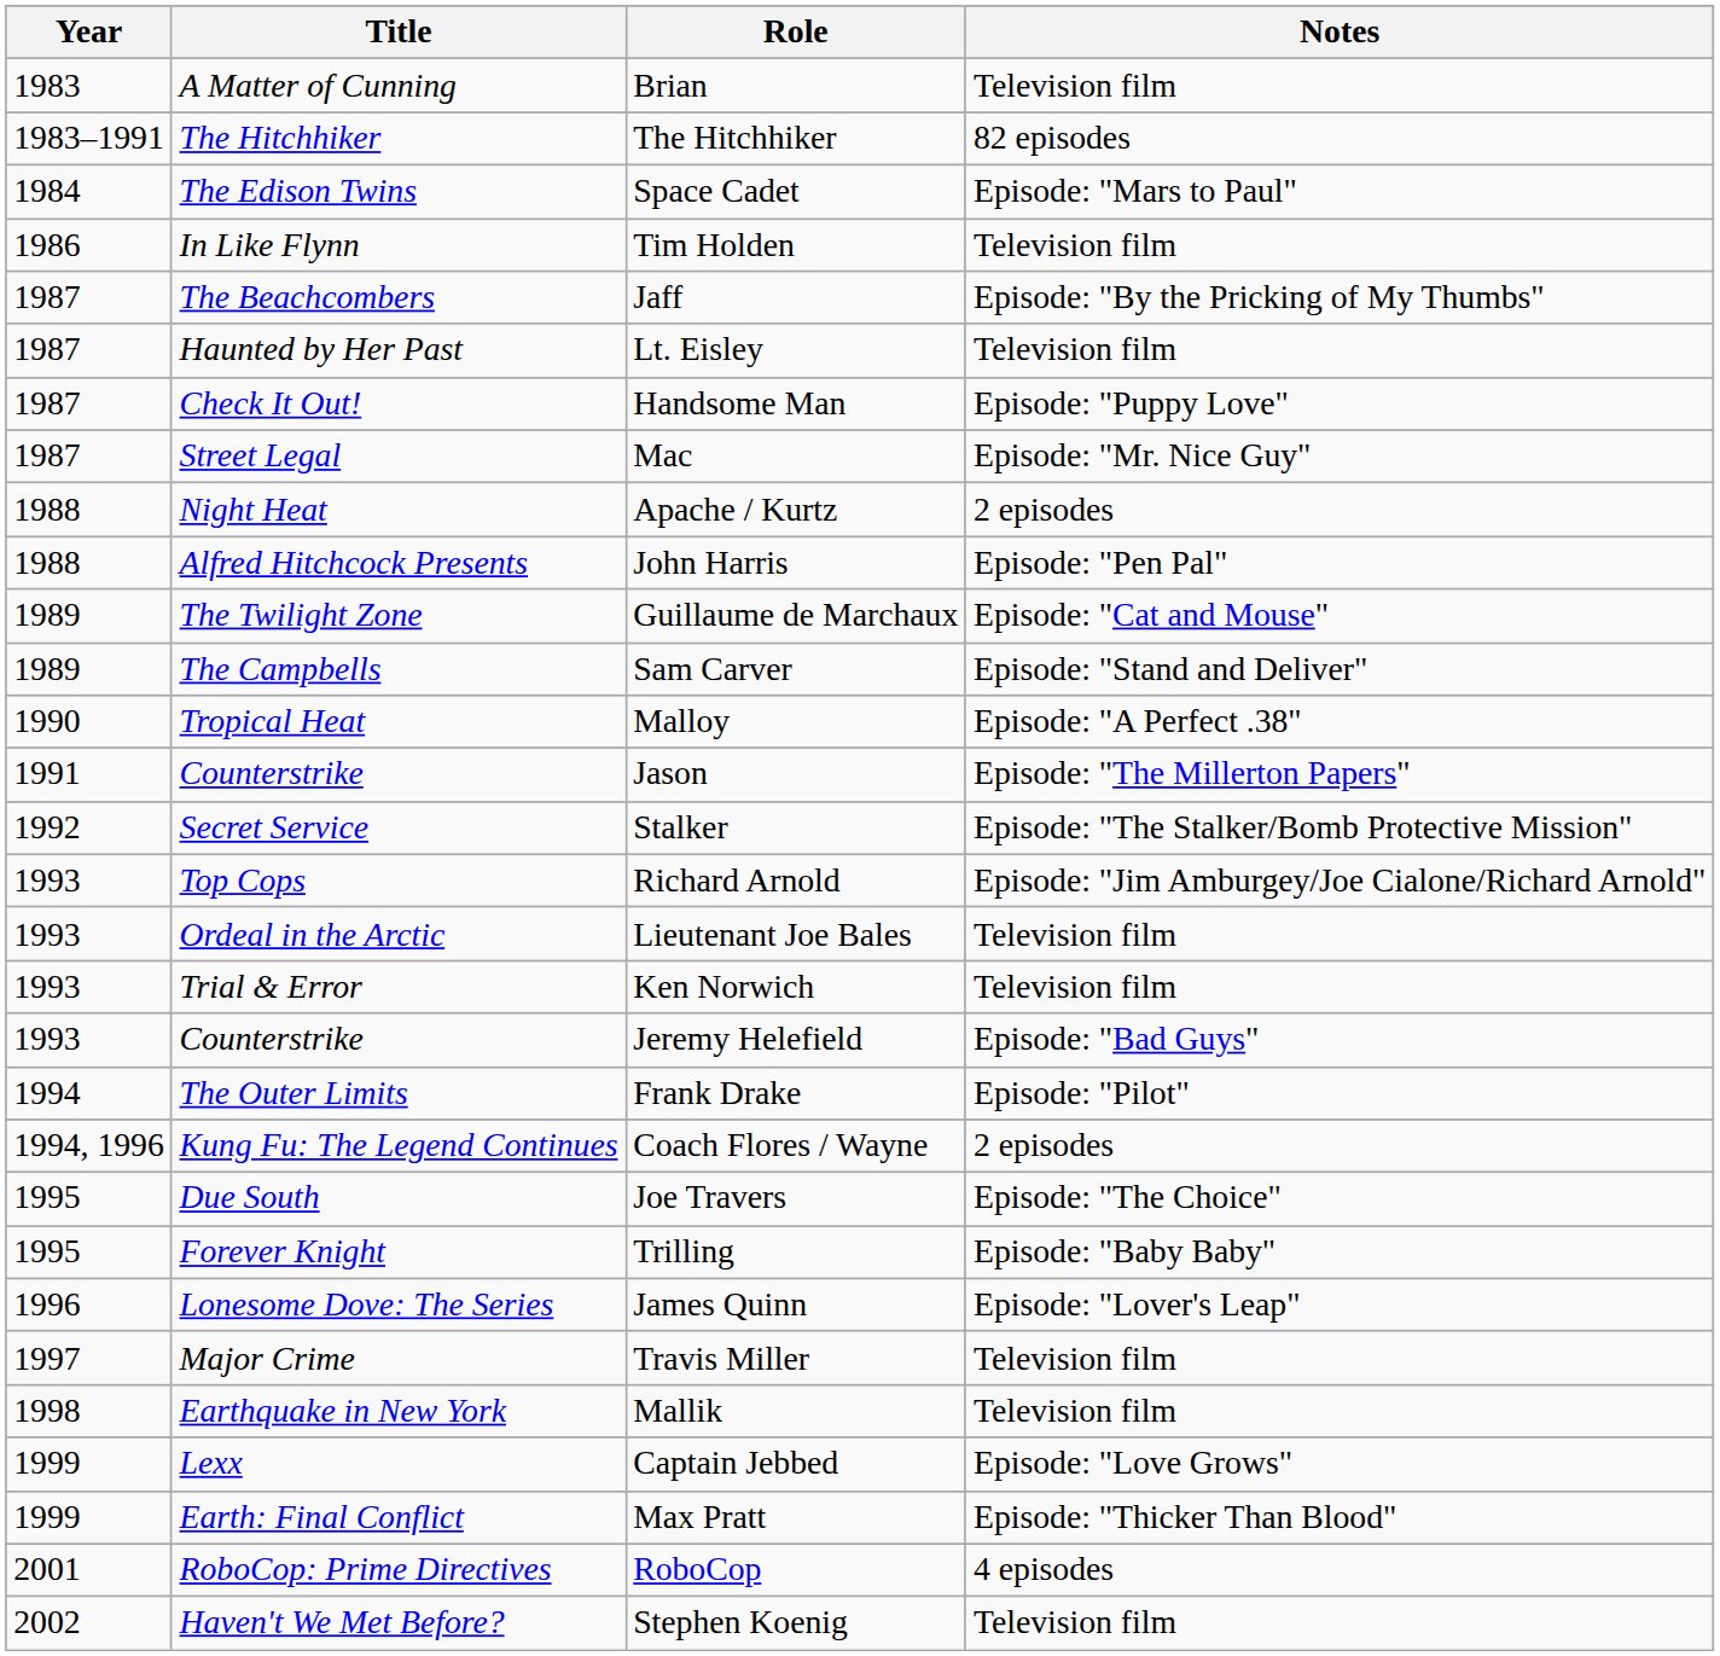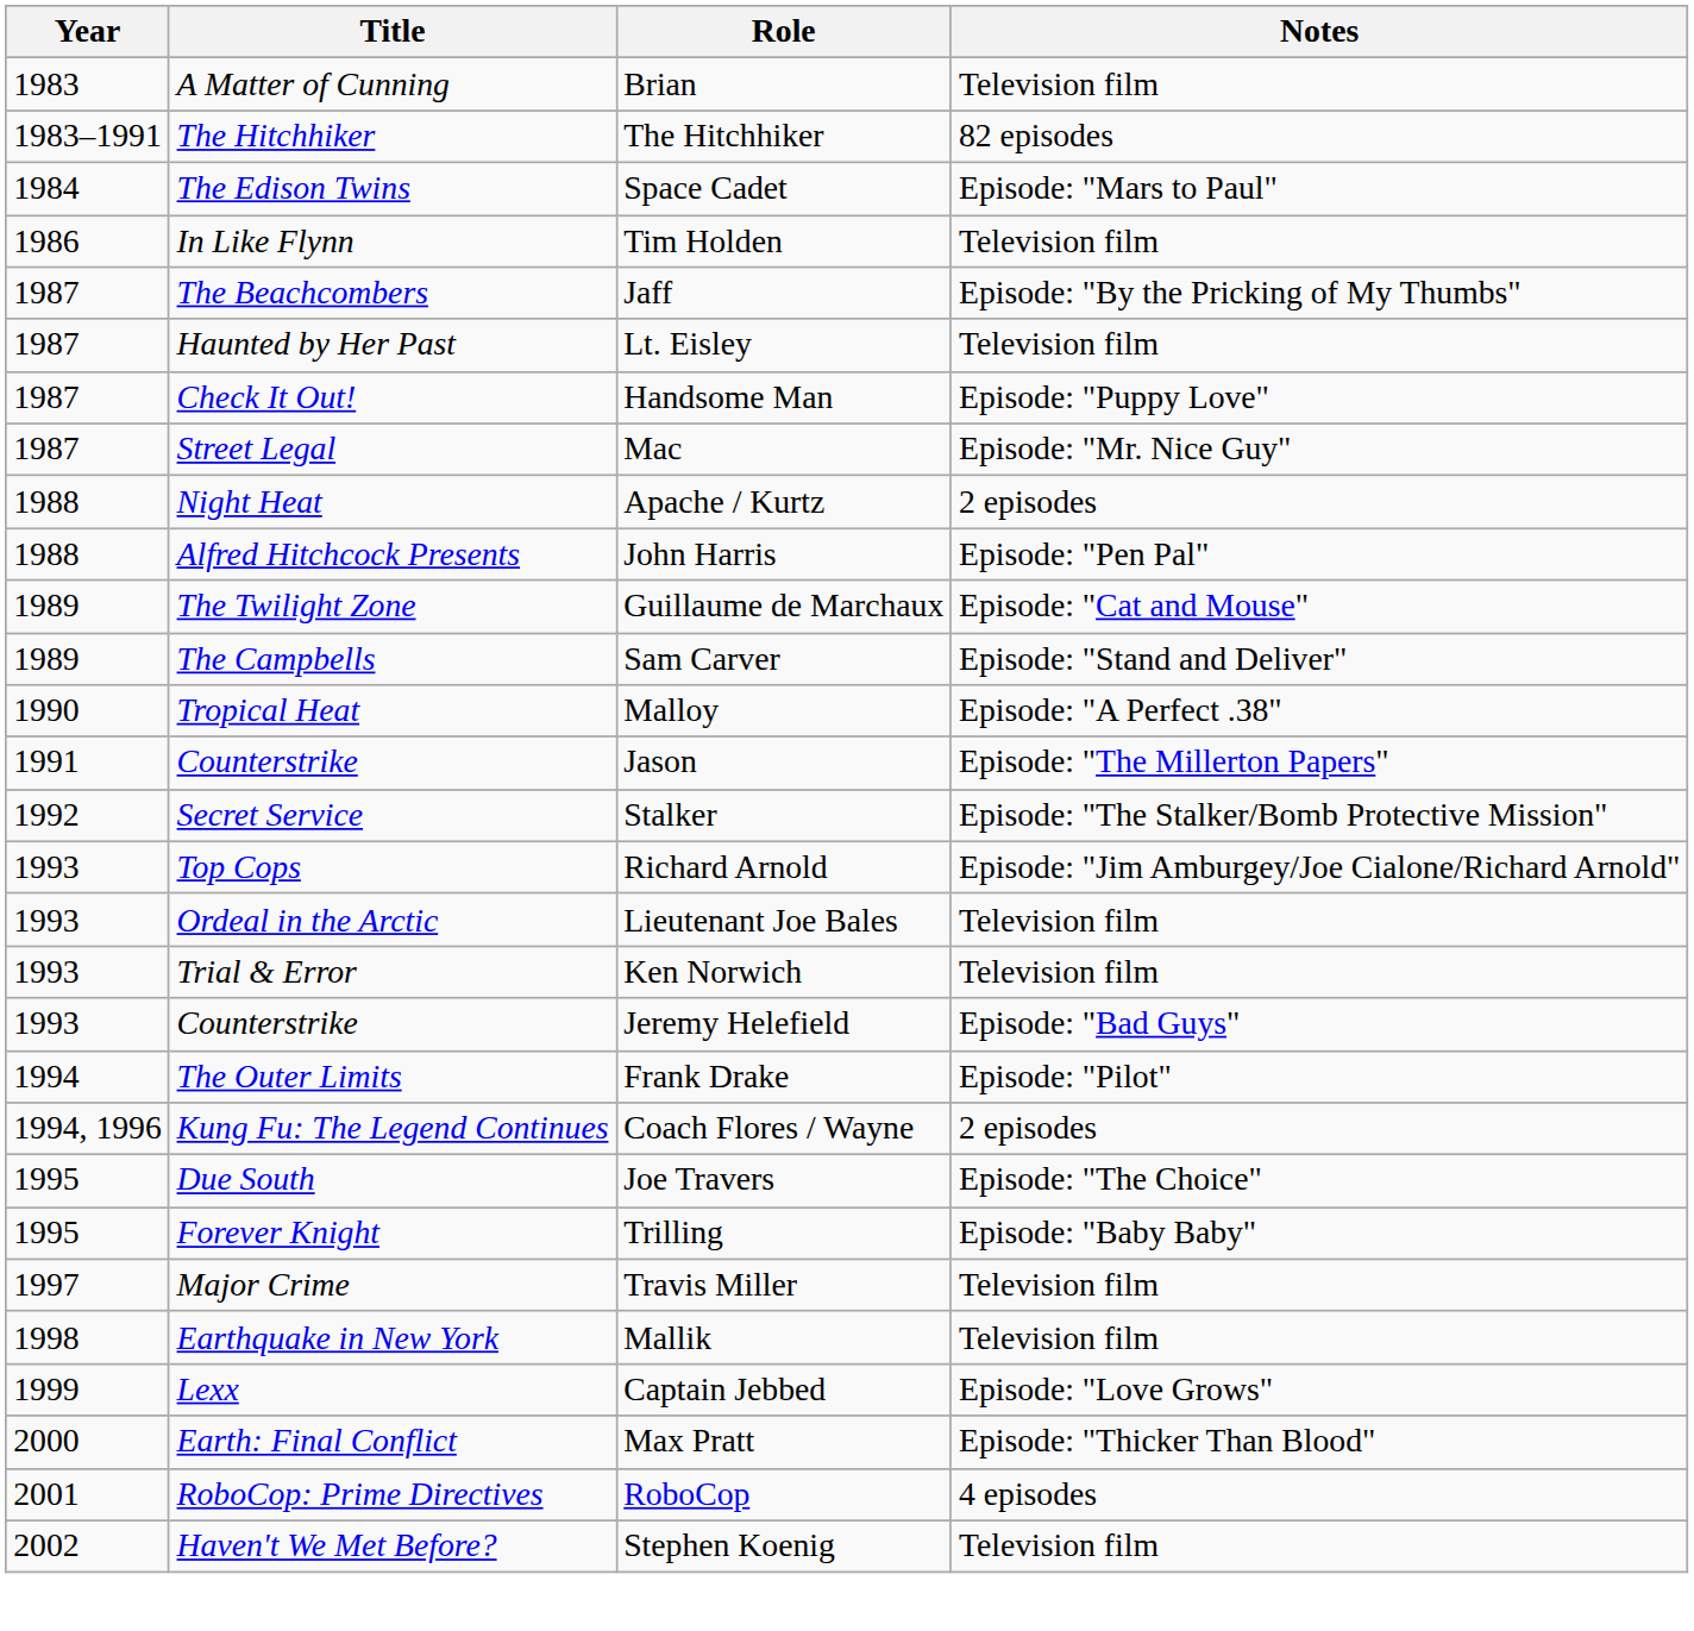 <table class="wikitable sortable">
 <tr>
 <th>Year</th>
 <th>Title</th>
 <th>Role</th>
 <th class="unsortable">Notes</th>
 </tr>
 <tr>
 <td>1983</td>
 <td data-sort-value="Matter of Cunning, A"><em>A Matter of Cunning</em></td>
 <td>Brian</td>
 <td>Television film</td>
 </tr>
 <tr>
 <td>1983–1991</td>
 <td data-sort-value="Hitchhiker, The"><a href='#'><em>The Hitchhiker</em></a></td>
 <td>The Hitchhiker</td>
 <td>82 episodes</td>
 </tr>
 <tr>
 <td>1984</td>
 <td data-sort-value="Edison Twins, The"><em><a href='#'>The Edison Twins</a></em></td>
 <td>Space Cadet</td>
 <td>Episode: "Mars to Paul"</td>
 </tr>
 <tr>
 <td>1986</td>
 <td><em>In Like Flynn</em></td>
 <td>Tim Holden</td>
 <td>Television film</td>
 </tr>
 <tr>
 <td>1987</td>
 <td data-sort-value="Beachcombers, The"><em><a href='#'>The Beachcombers</a></em></td>
 <td>Jaff</td>
 <td>Episode: "By the Pricking of My Thumbs"</td>
 </tr>
 <tr>
 <td>1987</td>
 <td><em>Haunted by Her Past</em></td>
 <td>Lt. Eisley</td>
 <td>Television film</td>
 </tr>
 <tr>
 <td>1987</td>
 <td><a href='#'><em>Check It Out!</em></a></td>
 <td>Handsome Man</td>
 <td>Episode: "Puppy Love"</td>
 </tr>
 <tr>
 <td>1987</td>
 <td><a href='#'><em>Street Legal</em></a></td>
 <td>Mac</td>
 <td>Episode: "Mr. Nice Guy"</td>
 </tr>
 <tr>
 <td>1988</td>
 <td><em><a href='#'>Night Heat</a></em></td>
 <td>Apache / Kurtz</td>
 <td>2 episodes</td>
 </tr>
 <tr>
 <td>1988</td>
 <td><a href='#'><em>Alfred Hitchcock Presents</em></a></td>
 <td>John Harris</td>
 <td>Episode: "Pen Pal"</td>
 </tr>
 <tr>
 <td>1989</td>
 <td data-sort-value="Twilight Zone, The"><a href='#'><em>The Twilight Zone</em></a></td>
 <td>Guillaume de Marchaux</td>
 <td>Episode: "<a href='#'>Cat and Mouse</a>"</td>
 </tr>
 <tr>
 <td>1989</td>
 <td data-sort-value="Campbells, The"><em><a href='#'>The Campbells</a></em></td>
 <td>Sam Carver</td>
 <td>Episode: "Stand and Deliver"</td>
 </tr>
 <tr>
 <td>1990</td>
 <td><em><a href='#'>Tropical Heat</a></em></td>
 <td>Malloy</td>
 <td>Episode: "A Perfect .38"</td>
 </tr>
 <tr>
 <td>1991</td>
 <td><em><a href='#'>Counterstrike</a></em></td>
 <td>Jason</td>
 <td>Episode: "<a href='#'>The Millerton Papers</a>"</td>
 </tr>
 <tr>
 <td>1992</td>
 <td><a href='#'><em>Secret Service</em></a></td>
 <td>Stalker</td>
 <td>Episode: "The Stalker/Bomb Protective Mission"</td>
 </tr>
 <tr>
 <td>1993</td>
 <td><em><a href='#'>Top Cops</a></em></td>
 <td>Richard Arnold</td>
 <td>Episode: "Jim Amburgey/Joe Cialone/Richard Arnold"</td>
 </tr>
 <tr>
 <td>1993</td>
 <td><em><a href='#'>Ordeal in the Arctic</a></em></td>
 <td>Lieutenant Joe Bales</td>
 <td>Television film</td>
 </tr>
 <tr>
 <td>1993</td>
 <td><em>Trial & Error</em></td>
 <td>Ken Norwich</td>
 <td>Television film</td>
 </tr>
 <tr>
 <td>1993</td>
 <td><em>Counterstrike</em></td>
 <td>Jeremy Helefield</td>
 <td>Episode: "<a href='#'>Bad Guys</a>"</td>
 </tr>
 <tr>
 <td>1994</td>
 <td data-sort-value="Outer Limits, The"><a href='#'><em>The Outer Limits</em></a></td>
 <td>Frank Drake</td>
 <td>Episode: "Pilot"</td>
 </tr>
 <tr>
 <td>1994, 1996</td>
 <td><em><a href='#'>Kung Fu: The Legend Continues</a></em></td>
 <td>Coach Flores / Wayne</td>
 <td>2 episodes</td>
 </tr>
 <tr>
 <td>1995</td>
 <td><em><a href='#'>Due South</a></em></td>
 <td>Joe Travers</td>
 <td>Episode: "The Choice"</td>
 </tr>
 <tr>
 <td>1995</td>
 <td><em><a href='#'>Forever Knight</a></em></td>
 <td>Trilling</td>
 <td>Episode: "Baby Baby"</td>
 </tr>
 <tr>
-<td>1996</td>
-<td><em><a href='#'>Lonesome Dove: The Series</a></em></td>
-<td>James Quinn</td>
-<td>Episode: "Lover's Leap"</td>
-</tr>
-<tr>
 <td>1997</td>
 <td><em>Major Crime</em></td>
 <td>Travis Miller</td>
 <td>Television film</td>
 </tr>
 <tr>
 <td>1998</td>
 <td><em><a href='#'>Earthquake in New York</a></em></td>
 <td>Mallik</td>
 <td>Television film</td>
 </tr>
 <tr>
 <td>1999</td>
 <td><em><a href='#'>Lexx</a></em></td>
 <td>Captain Jebbed</td>
 <td>Episode: "Love Grows"</td>
 </tr>
 <tr>
-<td>1999</td>
+<td>2000</td>
 <td><em><a href='#'>Earth: Final Conflict</a></em></td>
 <td>Max Pratt</td>
 <td>Episode: "Thicker Than Blood"</td>
 </tr>
 <tr>
 <td>2001</td>
 <td><em><a href='#'>RoboCop: Prime Directives</a></em></td>
 <td><a href='#'>RoboCop</a></td>
 <td>4 episodes</td>
 </tr>
 <tr>
 <td>2002</td>
 <td><em><a href='#'>Haven't We Met Before?</a></em></td>
 <td>Stephen Koenig</td>
 <td>Television film</td>
 </tr>
 </table>
